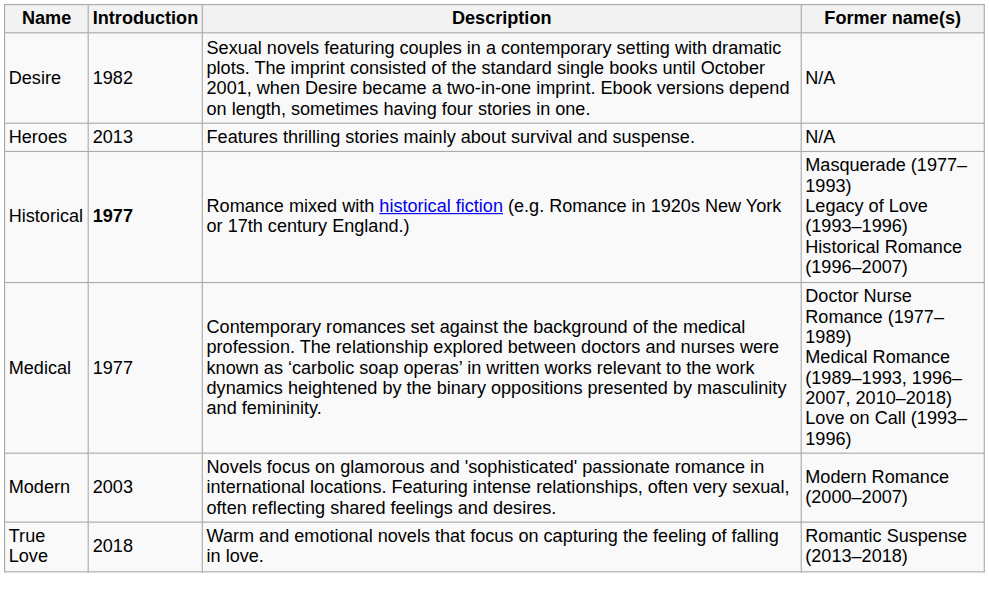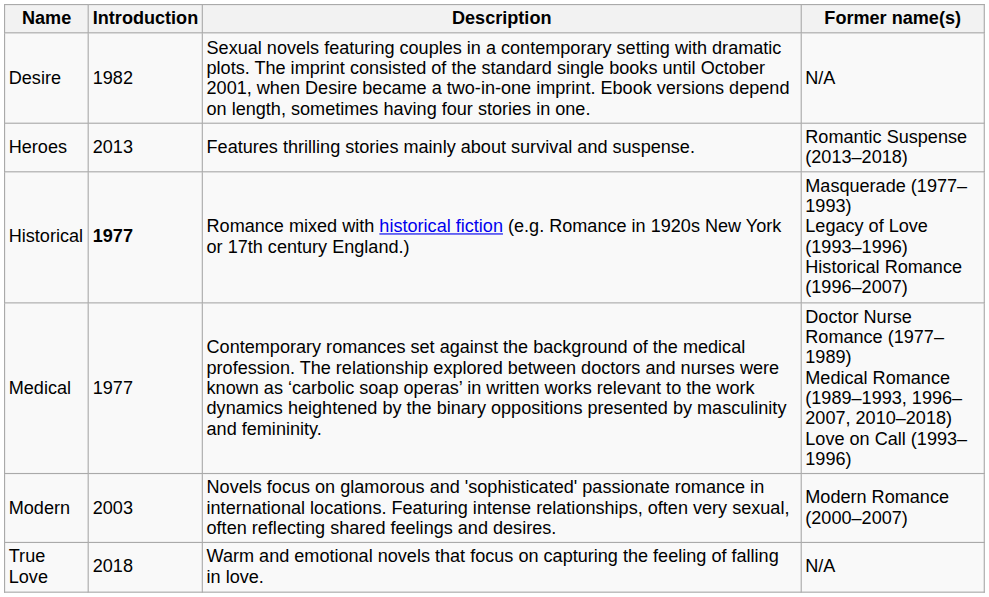 <table class="wikitable sortable">
 <tr>
 <th>Name</th>
 <th>Introduction</th>
 <th>Description</th>
 <th>Former name(s)</th>
 </tr>
 <tr>
 <td>Desire</td>
 <td>1982</td>
 <td>Sexual novels featuring couples in a contemporary setting with dramatic plots. The imprint consisted of the standard single books until October 2001, when Desire became a two-in-one imprint. Ebook versions depend on length, sometimes having four stories in one.</td>
 <td>N/A</td>
 </tr>
 <tr>
 <td>Heroes</td>
 <td>2013</td>
 <td>Features thrilling stories mainly about survival and suspense.</td>
-<td>N/A</td>
+<td>Romantic Suspense (2013–2018)</td>
 </tr>
 <tr>
 <td>Historical</td>
 <td><strong>1977</strong></td>
 <td>Romance mixed with <a href='#'>historical fiction</a> (e.g. Romance in 1920s New York or 17th century England.)</td>
 <td>Masquerade (1977–1993)<br>Legacy of Love (1993–1996)<br>Historical Romance (1996–2007)</td>
 </tr>
 <tr>
 <td>Medical</td>
 <td>1977</td>
 <td>Contemporary romances set against the background of the medical profession. The relationship explored between doctors and nurses were known as ‘carbolic soap operas’ in written works relevant to the work dynamics heightened by the binary oppositions presented by masculinity and femininity.</td>
 <td>Doctor Nurse Romance (1977–1989)<br>Medical Romance (1989–1993, 1996–2007, 2010–2018)<br>Love on Call (1993–1996)</td>
 </tr>
 <tr>
 <td>Modern</td>
 <td>2003</td>
 <td>Novels focus on glamorous and 'sophisticated' passionate romance in international locations. Featuring intense relationships, often very sexual, often reflecting shared feelings and desires.</td>
 <td>Modern Romance (2000–2007)</td>
 </tr>
 <tr>
 <td>True Love</td>
 <td>2018</td>
 <td>Warm and emotional novels that focus on capturing the feeling of falling in love.</td>
-<td>Romantic Suspense (2013–2018)</td>
+<td>N/A</td>
 </tr>
 </table>
